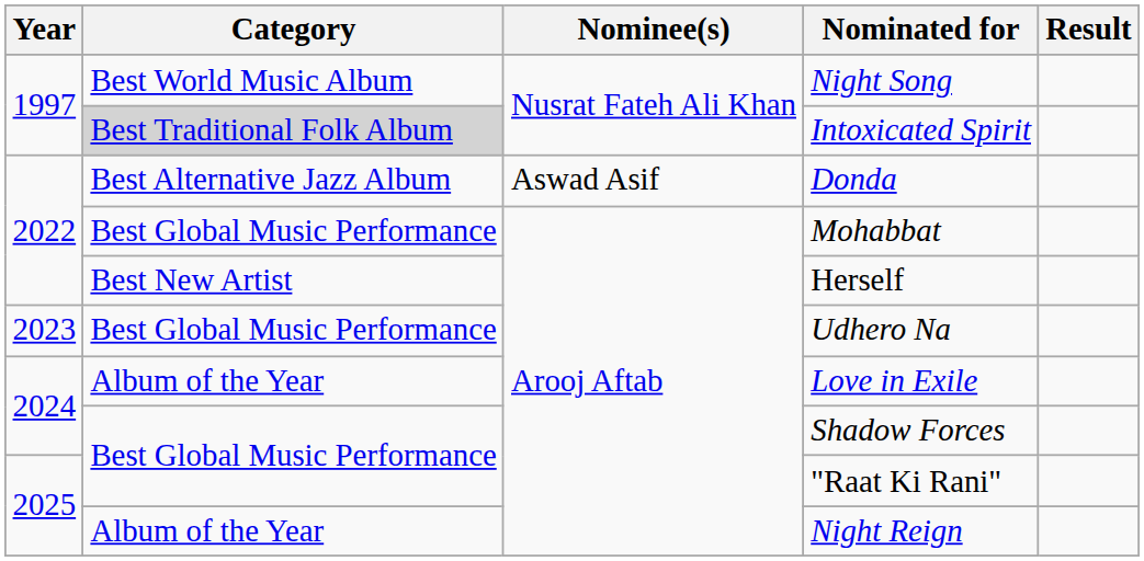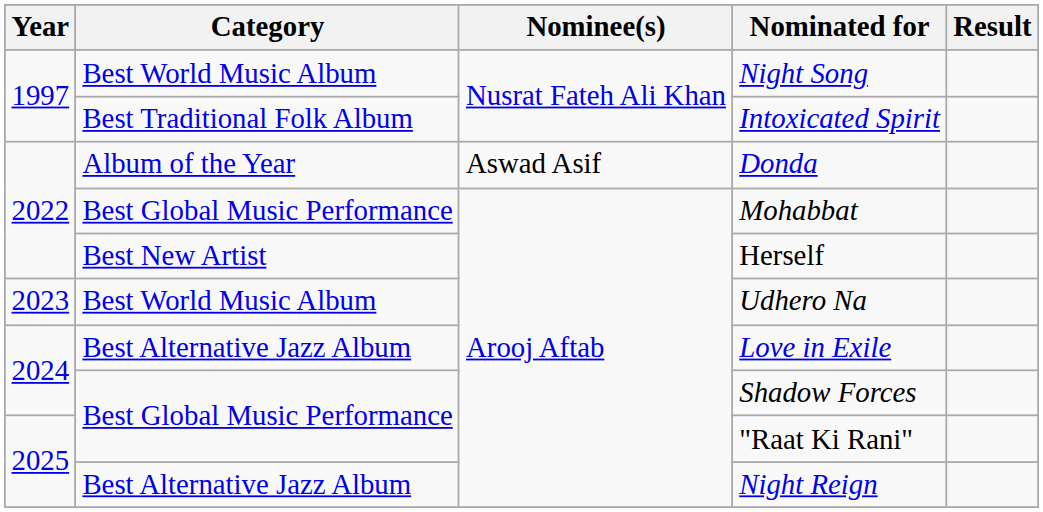 <table class="wikitable">
 <tr>
 <th>Year</th>
 <th>Category</th>
 <th>Nominee(s)</th>
 <th>Nominated for</th>
 <th>Result</th>
 </tr>
 <tr>
 <td rowspan="2"><a href='#'>1997</a></td>
 <td><a href='#'>Best World Music Album</a></td>
 <td rowspan="2"><a href='#'>Nusrat Fateh Ali Khan</a></td>
 <td><em><a href='#'>Night Song</a></em></td>
 <td></td>
 </tr>
 <tr>
-<td style="background: lightgrey;"><a href='#'>Best Traditional Folk Album</a></td>
+<td><a href='#'>Best Traditional Folk Album</a></td>
 <td><em><a href='#'>Intoxicated Spirit</a></em></td>
 <td></td>
 </tr>
 <tr>
 <td rowspan="3"><a href='#'>2022</a></td>
-<td><a href='#'>Best Alternative Jazz Album</a></td>
+<td><a href='#'>Album of the Year</a></td>
 <td>Aswad Asif</td>
 <td><em><a href='#'>Donda</a></em></td>
 <td></td>
 </tr>
 <tr>
 <td><a href='#'>Best Global Music Performance</a></td>
 <td rowspan="7"><a href='#'>Arooj Aftab</a></td>
 <td><em>Mohabbat</em></td>
 <td></td>
 </tr>
 <tr>
 <td><a href='#'>Best New Artist</a></td>
 <td>Herself</td>
 <td></td>
 </tr>
 <tr>
 <td><a href='#'>2023</a></td>
-<td><a href='#'>Best Global Music Performance</a></td>
+<td><a href='#'>Best World Music Album</a></td>
 <td><em>Udhero Na</em></td>
 <td></td>
 </tr>
 <tr>
 <td rowspan="2"><a href='#'>2024</a></td>
-<td><a href='#'>Album of the Year</a></td>
+<td><a href='#'>Best Alternative Jazz Album</a></td>
 <td><em><a href='#'>Love in Exile</a></em></td>
 <td></td>
 </tr>
 <tr>
 <td rowspan="2"><a href='#'>Best Global Music Performance</a></td>
 <td><em>Shadow Forces</em></td>
 <td></td>
 </tr>
 <tr>
 <td rowspan="2"><a href='#'>2025</a></td>
 <td>"Raat Ki Rani"</td>
 <td></td>
 </tr>
 <tr>
-<td><a href='#'>Album of the Year</a></td>
+<td><a href='#'>Best Alternative Jazz Album</a></td>
 <td><em><a href='#'>Night Reign</a></em></td>
 <td></td>
 </tr>
 </table>
